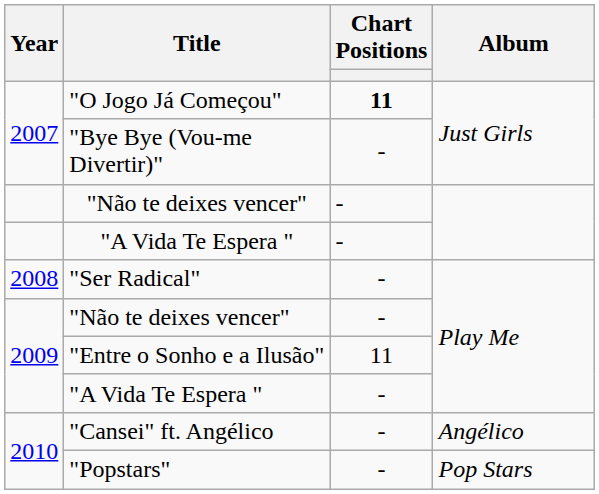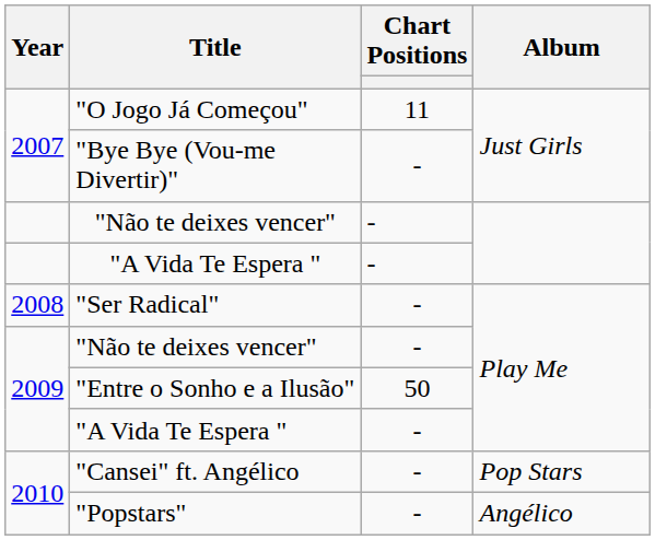 <table class="wikitable">
 <tr>
 <th bgcolor="lightsteelblue" width="25" rowspan=2>Year</th>
 <th bgcolor="lightsteelblue" width="170" rowspan=2>Title</th>
 <th bgcolor="lightsteelblue" colspan=1>Chart Positions</th>
 <th bgcolor="lightsteelblue" width="100" rowspan=2>Album</th>
 </tr>
 <tr bgcolor="#efefef">
 <th bgcolor="#e2e2e2" width="40"></th>
 </tr>
 <tr>
 <td rowspan=2><a href='#'>2007</a></td>
 <td>"O Jogo Já Começou"</td>
-<td align="center"><strong>11</strong></td>
+<td align="center">11</td>
 <td rowspan=2><em>Just Girls</em></td>
 </tr>
 <tr>
 <td>"Bye Bye (Vou-me Divertir)"</td>
 <td align="center">-</td>
 </tr>
 <tr>
 <td></td>
 <td align="center">"Não te deixes vencer"</td>
 <td>-</td>
 </tr>
 <tr>
 <td></td>
 <td align="center">"A Vida Te Espera "</td>
 <td>-</td>
 </tr>
 <tr>
 <td rowspan=1><a href='#'>2008</a></td>
 <td>"Ser Radical"</td>
 <td align="center">-</td>
 <td rowspan=4><em>Play Me</em></td>
 </tr>
 <tr>
 <td rowspan=3><a href='#'>2009</a></td>
 <td>"Não te deixes vencer"</td>
 <td align="center">-</td>
 </tr>
 <tr>
 <td>"Entre o Sonho e a Ilusão"</td>
-<td align="center">11</td>
+<td align="center">50</td>
 </tr>
 <tr>
 <td>"A Vida Te Espera "</td>
 <td align="center">-</td>
 </tr>
 <tr>
 <td rowspan=2><a href='#'>2010</a></td>
 <td>"Cansei" ft. Angélico</td>
 <td align="center">-</td>
-<td><em>Angélico</em></td>
+<td><em>Pop Stars</em></td>
 </tr>
 <tr>
 <td>"Popstars"</td>
 <td align="center">-</td>
-<td><em>Pop Stars</em></td>
+<td><em>Angélico</em></td>
 </tr>
 </table>
